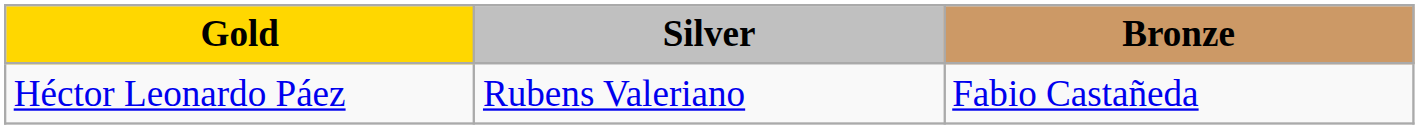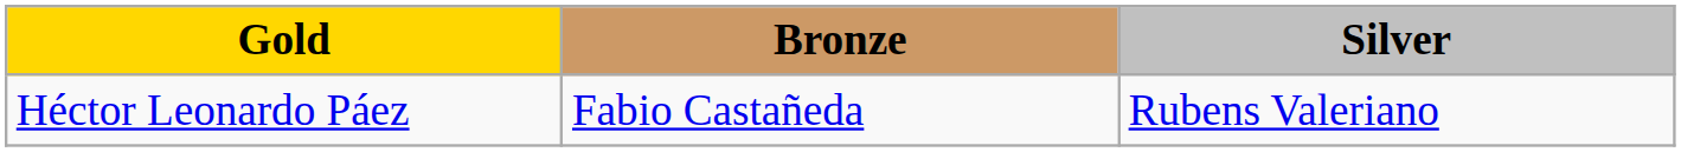 <table class="wikitable" style="text-align:left">
 <tr align="center">
 <td width=200 bgcolor=gold><strong>Gold</strong></td>
+<td width=200 bgcolor=CC9966><strong>Bronze</strong></td>
 <td width=200 bgcolor=silver><strong>Silver</strong></td>
-<td width=200 bgcolor=CC9966><strong>Bronze</strong></td>
 </tr>
 <tr>
 <td><a href='#'>Héctor Leonardo Páez</a><br><em></em></td>
+<td><a href='#'>Fabio Castañeda</a><br><em></em></td>
 <td><a href='#'>Rubens Valeriano</a><br><em></em></td>
-<td><a href='#'>Fabio Castañeda</a><br><em></em></td>
 </tr>
 </table>
